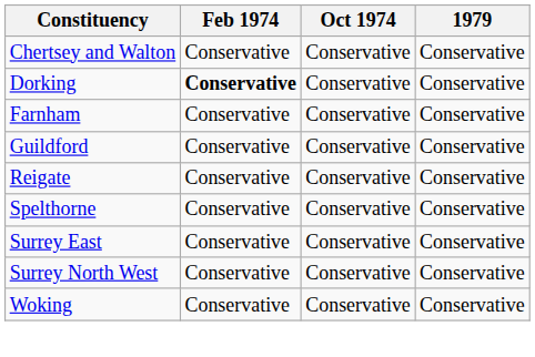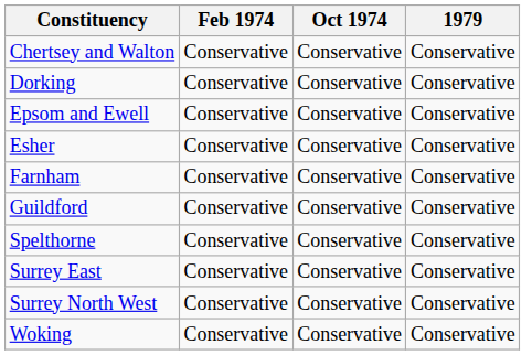 <table class="wikitable">
 <tr>
 <th>Constituency</th>
 <th>Feb 1974</th>
 <th>Oct 1974</th>
 <th>1979</th>
 </tr>
 <tr>
 <td><a href='#'>Chertsey and Walton</a></td>
 <td bgcolor=>Conservative</td>
 <td bgcolor=>Conservative</td>
 <td bgcolor=>Conservative</td>
 </tr>
 <tr>
 <td><a href='#'>Dorking</a></td>
-<td bgcolor=><strong>Conservative</strong></td>
+<td bgcolor=>Conservative</td>
+<td bgcolor=>Conservative</td>
+<td bgcolor=>Conservative</td>
+</tr>
+<tr>
+<td><a href='#'>Epsom and Ewell</a></td>
+<td bgcolor=>Conservative</td>
+<td bgcolor=>Conservative</td>
+<td bgcolor=>Conservative</td>
+</tr>
+<tr>
+<td><a href='#'>Esher</a></td>
+<td bgcolor=>Conservative</td>
 <td bgcolor=>Conservative</td>
 <td bgcolor=>Conservative</td>
 </tr>
 <tr>
 <td><a href='#'>Farnham</a></td>
 <td bgcolor=>Conservative</td>
 <td bgcolor=>Conservative</td>
 <td bgcolor=>Conservative</td>
 </tr>
 <tr>
 <td><a href='#'>Guildford</a></td>
-<td bgcolor=>Conservative</td>
-<td bgcolor=>Conservative</td>
-<td bgcolor=>Conservative</td>
-</tr>
-<tr>
-<td><a href='#'>Reigate</a></td>
 <td bgcolor=>Conservative</td>
 <td bgcolor=>Conservative</td>
 <td bgcolor=>Conservative</td>
 </tr>
 <tr>
 <td><a href='#'>Spelthorne</a></td>
 <td bgcolor=>Conservative</td>
 <td bgcolor=>Conservative</td>
 <td bgcolor=>Conservative</td>
 </tr>
 <tr>
 <td><a href='#'>Surrey East</a></td>
 <td bgcolor=>Conservative</td>
 <td bgcolor=>Conservative</td>
 <td bgcolor=>Conservative</td>
 </tr>
 <tr>
 <td><a href='#'>Surrey North West</a></td>
 <td bgcolor=>Conservative</td>
 <td bgcolor=>Conservative</td>
 <td bgcolor=>Conservative</td>
 </tr>
 <tr>
 <td><a href='#'>Woking</a></td>
 <td bgcolor=>Conservative</td>
 <td bgcolor=>Conservative</td>
 <td bgcolor=>Conservative</td>
 </tr>
 </table>
